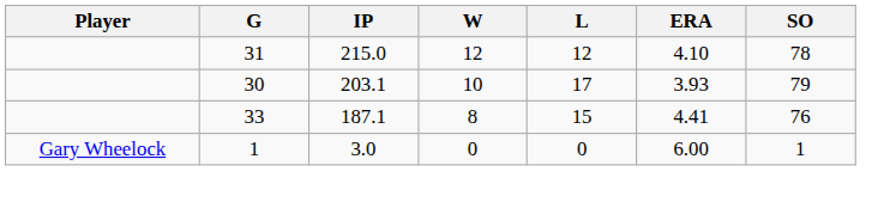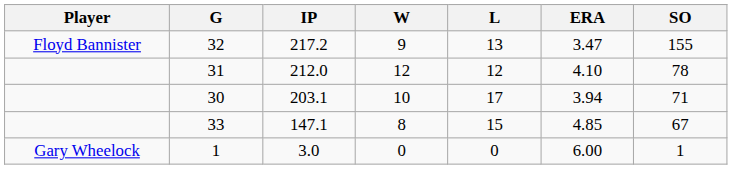 <table class="wikitable sortable">
 <tr>
 <th bgcolor="#DDDDFF" width="16%">Player</th>
 <th bgcolor="#DDDDFF" width="9%">G</th>
 <th bgcolor="#DDDDFF" width="9%">IP</th>
 <th bgcolor="#DDDDFF" width="9%">W</th>
 <th bgcolor="#DDDDFF" width="9%">L</th>
 <th bgcolor="#DDDDFF" width="9%">ERA</th>
 <th bgcolor="#DDDDFF" width="9%">SO</th>
 </tr>
+<tr align="center">
+<td><a href='#'>Floyd Bannister</a></td>
+<td>32</td>
+<td>217.2</td>
+<td>9</td>
+<td>13</td>
+<td>3.47</td>
+<td>155</td>
+</tr>
 <tr align=center>
 <td></td>
 <td>31</td>
-<td>215.0</td>
+<td>212.0</td>
 <td>12</td>
 <td>12</td>
 <td>4.10</td>
 <td>78</td>
 </tr>
 <tr align="center">
 <td></td>
 <td>30</td>
 <td>203.1</td>
 <td>10</td>
 <td>17</td>
-<td>3.93</td>
-<td>79</td>
+<td>3.94</td>
+<td>71</td>
 </tr>
 <tr align="center">
 <td></td>
 <td>33</td>
-<td>187.1</td>
+<td>147.1</td>
 <td>8</td>
 <td>15</td>
-<td>4.41</td>
-<td>76</td>
+<td>4.85</td>
+<td>67</td>
 </tr>
 <tr align="center">
 <td><a href='#'>Gary Wheelock</a></td>
 <td>1</td>
 <td>3.0</td>
 <td>0</td>
 <td>0</td>
 <td>6.00</td>
 <td>1</td>
 </tr>
 </table>
